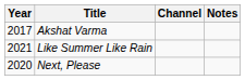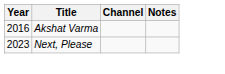 <table class="wikitable">
 <tr>
 <th>Year</th>
 <th>Title</th>
 <th>Channel</th>
 <th>Notes</th>
 </tr>
 <tr>
-<td>2017</td>
+<td>2016</td>
 <td><em>Akshat Varma</em></td>
 <td></td>
 </tr>
 <tr>
-<td>2021</td>
-<td><em>Like Summer Like Rain</em></td>
-<td></td>
-<td></td>
-</tr>
-<tr>
-<td>2020</td>
+<td>2023</td>
 <td><em>Next, Please</em></td>
 <td></td>
 <td></td>
 </tr>
 </table>
